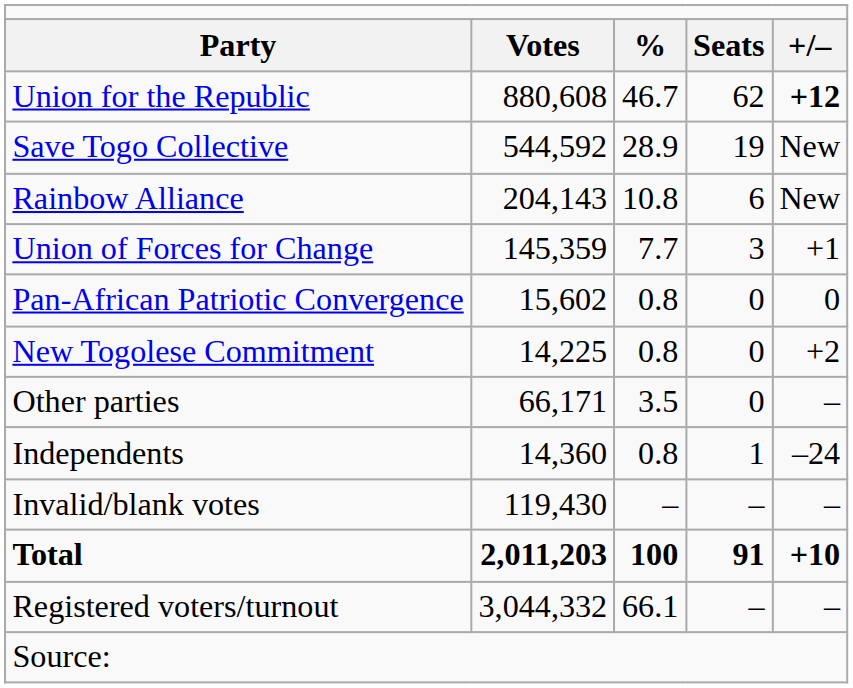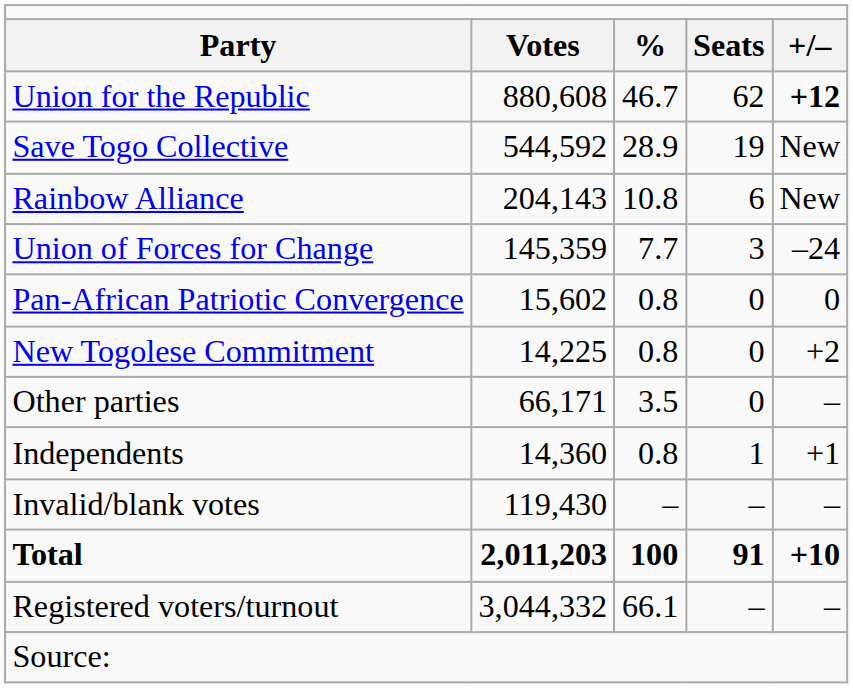 <table class=wikitable style=text-align:right>
 <tr>
 <td colspan=10 align=center></td>
 </tr>
 <tr>
 <th>Party</th>
 <th>Votes</th>
 <th>%</th>
 <th>Seats</th>
 <th>+/–</th>
 </tr>
 <tr>
 <td align=left><a href='#'>Union for the Republic</a></td>
 <td>880,608</td>
 <td>46.7</td>
 <td>62</td>
 <td><strong>+12</strong></td>
 </tr>
 <tr>
 <td align=left><a href='#'>Save Togo Collective</a></td>
 <td>544,592</td>
 <td>28.9</td>
 <td>19</td>
 <td>New</td>
 </tr>
 <tr>
 <td align=left><a href='#'>Rainbow Alliance</a></td>
 <td>204,143</td>
 <td>10.8</td>
 <td>6</td>
 <td>New</td>
 </tr>
 <tr>
 <td align=left><a href='#'>Union of Forces for Change</a></td>
 <td>145,359</td>
 <td>7.7</td>
 <td>3</td>
-<td>+1</td>
+<td>–24</td>
 </tr>
 <tr>
 <td align=left><a href='#'>Pan-African Patriotic Convergence</a></td>
 <td>15,602</td>
 <td>0.8</td>
 <td>0</td>
 <td>0</td>
 </tr>
 <tr>
 <td align=left><a href='#'>New Togolese Commitment</a></td>
 <td>14,225</td>
 <td>0.8</td>
 <td>0</td>
 <td>+2</td>
 </tr>
 <tr>
 <td align=left>Other parties</td>
 <td>66,171</td>
 <td>3.5</td>
 <td>0</td>
 <td>–</td>
 </tr>
 <tr>
 <td align=left>Independents</td>
 <td>14,360</td>
 <td>0.8</td>
 <td>1</td>
-<td>–24</td>
+<td>+1</td>
 </tr>
 <tr>
 <td align=left>Invalid/blank votes</td>
 <td>119,430</td>
 <td>–</td>
 <td>–</td>
 <td>–</td>
 </tr>
 <tr>
 <td align=left><strong>Total</strong></td>
 <td><strong>2,011,203</strong></td>
 <td><strong>100</strong></td>
 <td><strong>91</strong></td>
 <td><strong>+10</strong></td>
 </tr>
 <tr>
 <td align=left>Registered voters/turnout</td>
 <td>3,044,332</td>
 <td>66.1</td>
 <td>–</td>
 <td>–</td>
 </tr>
 <tr>
 <td colspan=5 align=left>Source: </td>
 </tr>
 </table>
